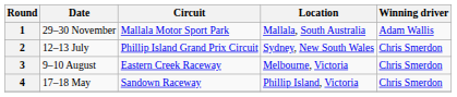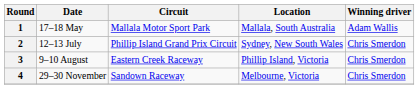 <table class="wikitable" style="font-size: 90%;">
 <tr>
 <th>Round</th>
 <th>Date</th>
 <th>Circuit</th>
 <th>Location</th>
 <th>Winning driver</th>
 </tr>
 <tr>
 <th>1</th>
-<td>29–30 November</td>
+<td>17–18 May</td>
 <td> <a href='#'>Mallala Motor Sport Park</a></td>
 <td><a href='#'>Mallala</a>, <a href='#'>South Australia</a></td>
 <td> <a href='#'>Adam Wallis</a></td>
 </tr>
 <tr>
 <th>2</th>
 <td>12–13 July</td>
 <td> <a href='#'>Phillip Island Grand Prix Circuit</a></td>
 <td><a href='#'>Sydney</a>, <a href='#'>New South Wales</a></td>
 <td> <a href='#'>Chris Smerdon</a></td>
 </tr>
 <tr>
 <th>3</th>
 <td>9–10 August</td>
 <td> <a href='#'>Eastern Creek Raceway</a></td>
-<td><a href='#'>Melbourne</a>, <a href='#'>Victoria</a></td>
+<td><a href='#'>Phillip Island</a>, <a href='#'>Victoria</a></td>
 <td> <a href='#'>Chris Smerdon</a></td>
 </tr>
 <tr>
 <th>4</th>
-<td>17–18 May</td>
+<td>29–30 November</td>
 <td> <a href='#'>Sandown Raceway</a></td>
-<td><a href='#'>Phillip Island</a>, <a href='#'>Victoria</a></td>
+<td><a href='#'>Melbourne</a>, <a href='#'>Victoria</a></td>
 <td> <a href='#'>Chris Smerdon</a></td>
 </tr>
 <tr>
 </tr>
 </table>
